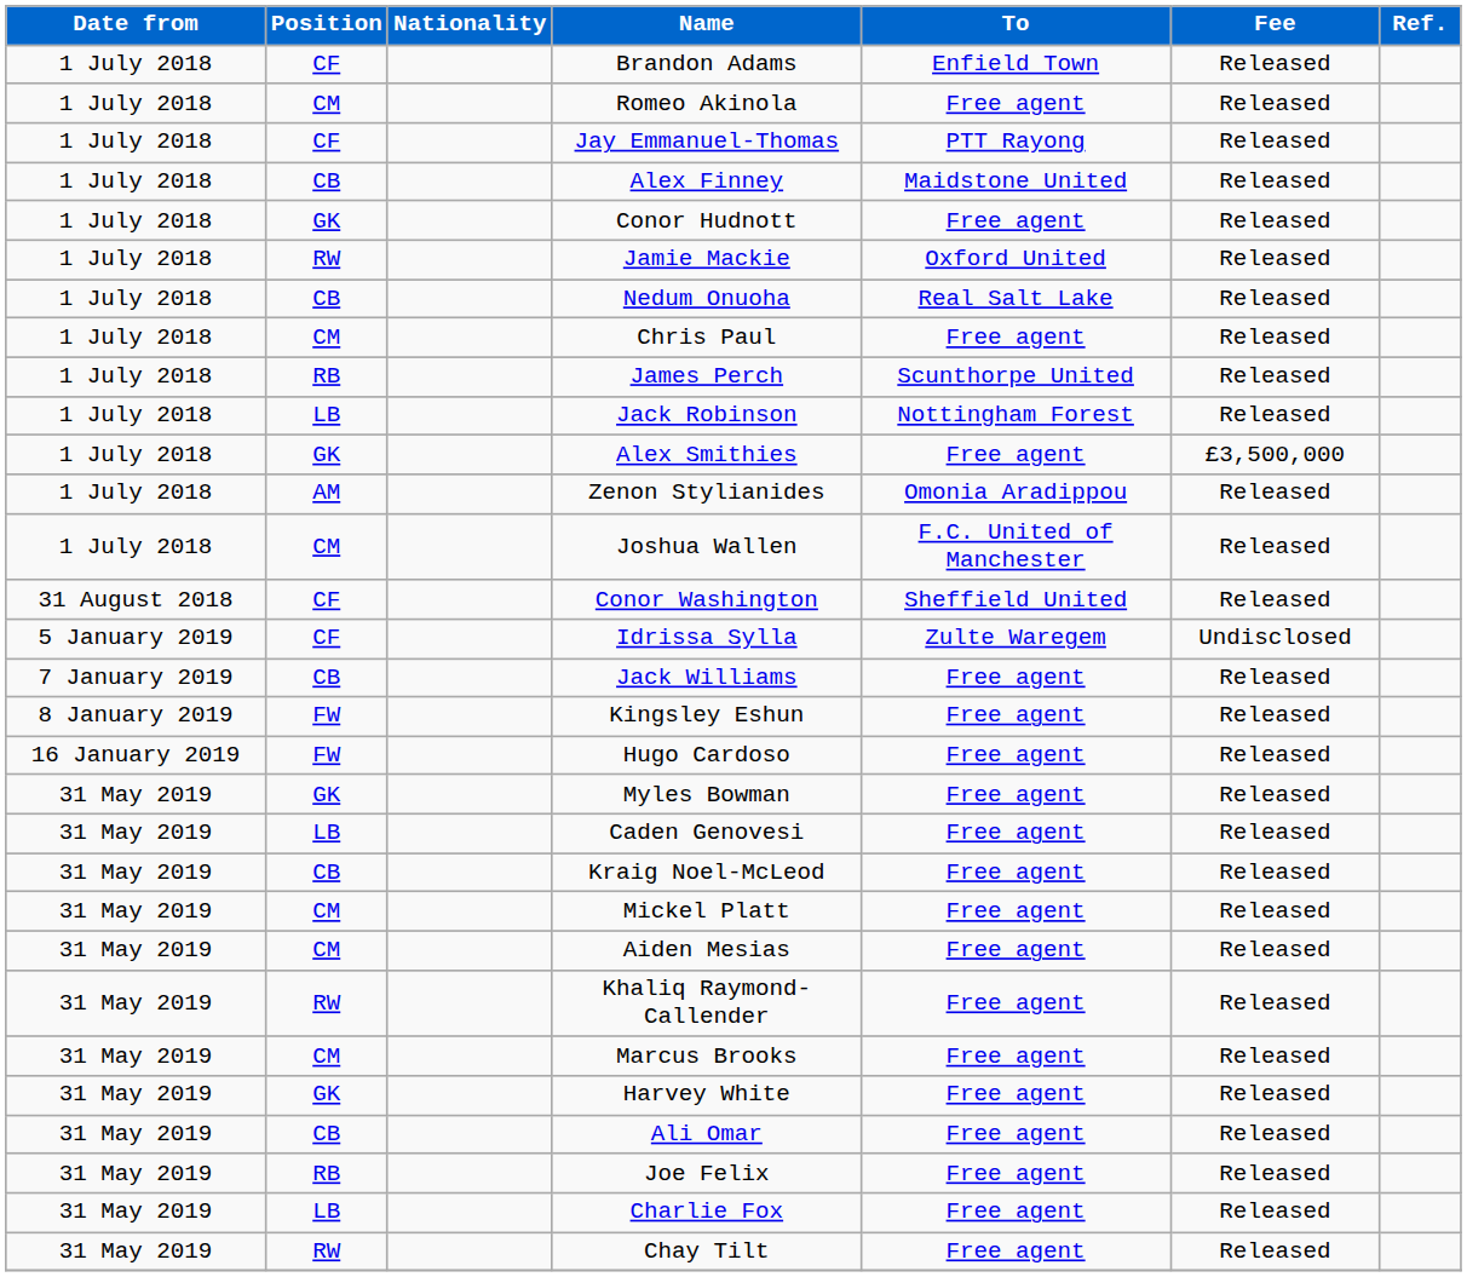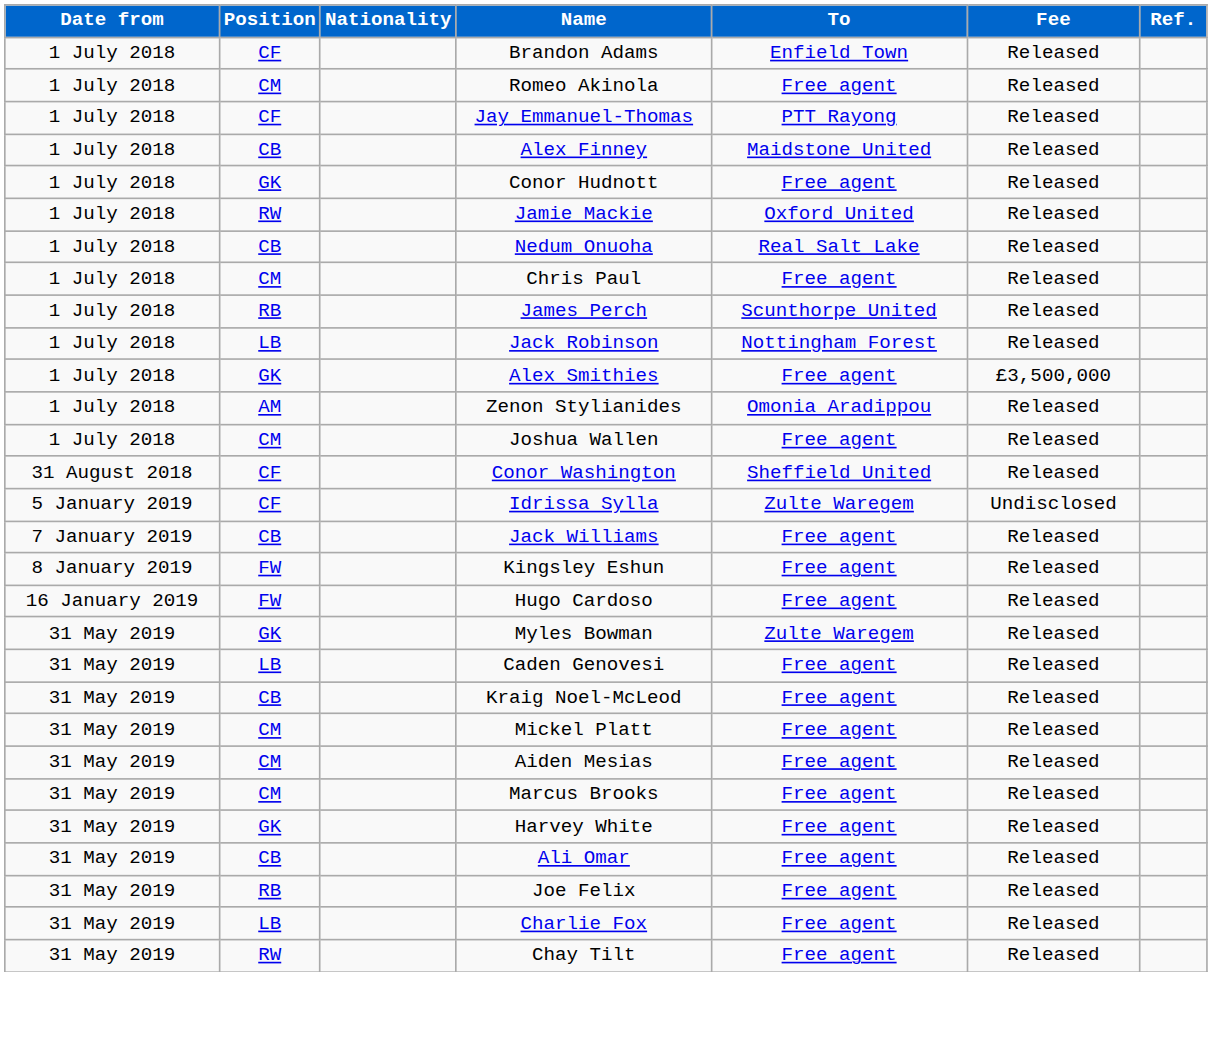 <table class="wikitable"  style="text-align:center; font-size:90%; ">
 <tr>
 <th style="background:#0066CC; color:#FFFFFF; width:125px;">Date from</th>
 <th style="background:#0066CC; color:#FFFFFF; width:50px;">Position</th>
 <th style="background:#0066CC; color:#FFFFFF; width:50px;">Nationality</th>
 <th style="background:#0066CC; color:#FFFFFF; width:150px;">Name</th>
 <th style="background:#0066CC; color:#FFFFFF; width:150px;">To</th>
 <th style="background:#0066CC; color:#FFFFFF; width:100px;">Fee</th>
 <th style="background:#0066CC; color:#FFFFFF; width:35px;">Ref.</th>
 </tr>
 <tr>
 <td>1 July 2018</td>
 <td><a href='#'>CF</a></td>
 <td></td>
 <td>Brandon Adams</td>
 <td><a href='#'>Enfield Town</a></td>
 <td>Released</td>
 <td></td>
 </tr>
 <tr>
 <td>1 July 2018</td>
 <td><a href='#'>CM</a></td>
 <td></td>
 <td>Romeo Akinola</td>
 <td><a href='#'>Free agent</a></td>
 <td>Released</td>
 <td></td>
 </tr>
 <tr>
 <td>1 July 2018</td>
 <td><a href='#'>CF</a></td>
 <td></td>
 <td><a href='#'>Jay Emmanuel-Thomas</a></td>
 <td> <a href='#'>PTT Rayong</a></td>
 <td>Released</td>
 <td></td>
 </tr>
 <tr>
 <td>1 July 2018</td>
 <td><a href='#'>CB</a></td>
 <td></td>
 <td><a href='#'>Alex Finney</a></td>
 <td><a href='#'>Maidstone United</a></td>
 <td>Released</td>
 <td></td>
 </tr>
 <tr>
 <td>1 July 2018</td>
 <td><a href='#'>GK</a></td>
 <td></td>
 <td>Conor Hudnott</td>
 <td><a href='#'>Free agent</a></td>
 <td>Released</td>
 <td></td>
 </tr>
 <tr>
 <td>1 July 2018</td>
 <td><a href='#'>RW</a></td>
 <td></td>
 <td><a href='#'>Jamie Mackie</a></td>
 <td><a href='#'>Oxford United</a></td>
 <td>Released</td>
 <td></td>
 </tr>
 <tr>
 <td>1 July 2018</td>
 <td><a href='#'>CB</a></td>
 <td></td>
 <td><a href='#'>Nedum Onuoha</a></td>
 <td> <a href='#'>Real Salt Lake</a></td>
 <td>Released</td>
 <td></td>
 </tr>
 <tr>
 <td>1 July 2018</td>
 <td><a href='#'>CM</a></td>
 <td></td>
 <td>Chris Paul</td>
 <td><a href='#'>Free agent</a></td>
 <td>Released</td>
 <td></td>
 </tr>
 <tr>
 <td>1 July 2018</td>
 <td><a href='#'>RB</a></td>
 <td></td>
 <td><a href='#'>James Perch</a></td>
 <td><a href='#'>Scunthorpe United</a></td>
 <td>Released</td>
 <td></td>
 </tr>
 <tr>
 <td>1 July 2018</td>
 <td><a href='#'>LB</a></td>
 <td></td>
 <td><a href='#'>Jack Robinson</a></td>
 <td><a href='#'>Nottingham Forest</a></td>
 <td>Released</td>
 <td></td>
 </tr>
 <tr>
 <td>1 July 2018</td>
 <td><a href='#'>GK</a></td>
 <td></td>
 <td><a href='#'>Alex Smithies</a></td>
 <td><a href='#'>Free agent</a></td>
 <td>£3,500,000</td>
 <td></td>
 </tr>
 <tr>
 <td>1 July 2018</td>
 <td><a href='#'>AM</a></td>
 <td></td>
 <td>Zenon Stylianides</td>
 <td> <a href='#'>Omonia Aradippou</a></td>
 <td>Released</td>
 <td></td>
 </tr>
 <tr>
 <td>1 July 2018</td>
 <td><a href='#'>CM</a></td>
 <td></td>
 <td>Joshua Wallen</td>
-<td><a href='#'>F.C. United of Manchester</a></td>
+<td><a href='#'>Free agent</a></td>
 <td>Released</td>
 <td></td>
 </tr>
 <tr>
 <td>31 August 2018</td>
 <td><a href='#'>CF</a></td>
 <td></td>
 <td><a href='#'>Conor Washington</a></td>
 <td><a href='#'>Sheffield United</a></td>
 <td>Released</td>
 <td></td>
 </tr>
 <tr>
 <td>5 January 2019</td>
 <td><a href='#'>CF</a></td>
 <td></td>
 <td><a href='#'>Idrissa Sylla</a></td>
 <td> <a href='#'>Zulte Waregem</a></td>
 <td>Undisclosed</td>
 <td></td>
 </tr>
 <tr>
 <td>7 January 2019</td>
 <td><a href='#'>CB</a></td>
 <td></td>
 <td><a href='#'>Jack Williams</a></td>
 <td><a href='#'>Free agent</a></td>
 <td>Released</td>
 <td></td>
 </tr>
 <tr>
 <td>8 January 2019</td>
 <td><a href='#'>FW</a></td>
 <td></td>
 <td>Kingsley Eshun</td>
 <td><a href='#'>Free agent</a></td>
 <td>Released</td>
 <td></td>
 </tr>
 <tr>
 <td>16 January 2019</td>
 <td><a href='#'>FW</a></td>
 <td></td>
 <td>Hugo Cardoso</td>
 <td><a href='#'>Free agent</a></td>
 <td>Released</td>
 <td></td>
 </tr>
 <tr>
 <td>31 May 2019</td>
 <td><a href='#'>GK</a></td>
 <td></td>
 <td>Myles Bowman</td>
-<td><a href='#'>Free agent</a></td>
+<td> <a href='#'>Zulte Waregem</a></td>
 <td>Released</td>
 <td></td>
 </tr>
 <tr>
 <td>31 May 2019</td>
 <td><a href='#'>LB</a></td>
 <td></td>
 <td>Caden Genovesi</td>
 <td><a href='#'>Free agent</a></td>
 <td>Released</td>
 <td></td>
 </tr>
 <tr>
 <td>31 May 2019</td>
 <td><a href='#'>CB</a></td>
 <td></td>
 <td>Kraig Noel-McLeod</td>
 <td><a href='#'>Free agent</a></td>
 <td>Released</td>
 <td></td>
 </tr>
 <tr>
 <td>31 May 2019</td>
 <td><a href='#'>CM</a></td>
 <td></td>
 <td>Mickel Platt</td>
 <td><a href='#'>Free agent</a></td>
 <td>Released</td>
 <td></td>
 </tr>
 <tr>
 <td>31 May 2019</td>
 <td><a href='#'>CM</a></td>
 <td></td>
 <td>Aiden Mesias</td>
-<td><a href='#'>Free agent</a></td>
-<td>Released</td>
-<td></td>
-</tr>
-<tr>
-<td>31 May 2019</td>
-<td><a href='#'>RW</a></td>
-<td></td>
-<td>Khaliq Raymond-Callender</td>
 <td><a href='#'>Free agent</a></td>
 <td>Released</td>
 <td></td>
 </tr>
 <tr>
 <td>31 May 2019</td>
 <td><a href='#'>CM</a></td>
 <td></td>
 <td>Marcus Brooks</td>
 <td><a href='#'>Free agent</a></td>
 <td>Released</td>
 <td></td>
 </tr>
 <tr>
 <td>31 May 2019</td>
 <td><a href='#'>GK</a></td>
 <td></td>
 <td>Harvey White</td>
 <td><a href='#'>Free agent</a></td>
 <td>Released</td>
 <td></td>
 </tr>
 <tr>
 <td>31 May 2019</td>
 <td><a href='#'>CB</a></td>
 <td></td>
 <td><a href='#'>Ali Omar</a></td>
 <td><a href='#'>Free agent</a></td>
 <td>Released</td>
 <td></td>
 </tr>
 <tr>
 <td>31 May 2019</td>
 <td><a href='#'>RB</a></td>
 <td></td>
 <td>Joe Felix</td>
 <td><a href='#'>Free agent</a></td>
 <td>Released</td>
 <td></td>
 </tr>
 <tr>
 <td>31 May 2019</td>
 <td><a href='#'>LB</a></td>
 <td></td>
 <td><a href='#'>Charlie Fox</a></td>
 <td><a href='#'>Free agent</a></td>
 <td>Released</td>
 <td></td>
 </tr>
 <tr>
 <td>31 May 2019</td>
 <td><a href='#'>RW</a></td>
 <td></td>
 <td>Chay Tilt</td>
 <td><a href='#'>Free agent</a></td>
 <td>Released</td>
 <td></td>
 </tr>
 <tr>
 </tr>
 </table>
